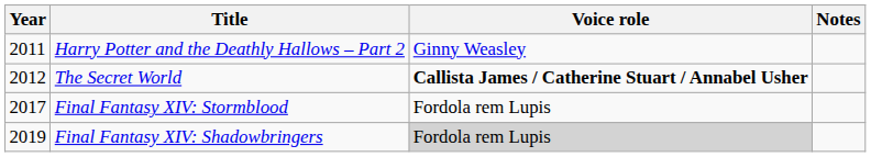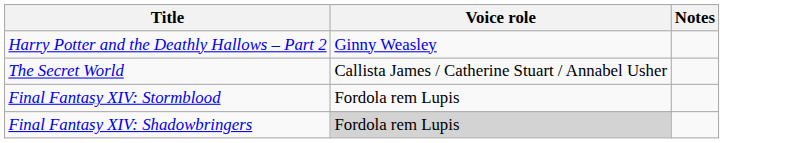 <table class="wikitable">
 <tr>
-<th>Year</th>
 <th>Title</th>
 <th>Voice role</th>
 <th>Notes</th>
 </tr>
 <tr>
-<td>2011</td>
 <td><em><a href='#'>Harry Potter and the Deathly Hallows – Part 2</a></em></td>
 <td><a href='#'>Ginny Weasley</a></td>
 <td></td>
 </tr>
 <tr>
-<td>2012</td>
 <td><em><a href='#'>The Secret World</a></em></td>
-<td><strong>Callista James / Catherine Stuart / Annabel Usher</strong></td>
+<td>Callista James / Catherine Stuart / Annabel Usher</td>
 <td></td>
 </tr>
 <tr>
-<td>2017</td>
 <td><em><a href='#'>Final Fantasy XIV: Stormblood</a></em></td>
 <td>Fordola rem Lupis</td>
 <td></td>
 </tr>
 <tr>
-<td>2019</td>
 <td><em><a href='#'>Final Fantasy XIV: Shadowbringers</a></em></td>
 <td style="background: lightgrey;">Fordola rem Lupis</td>
 <td></td>
 </tr>
 </table>
